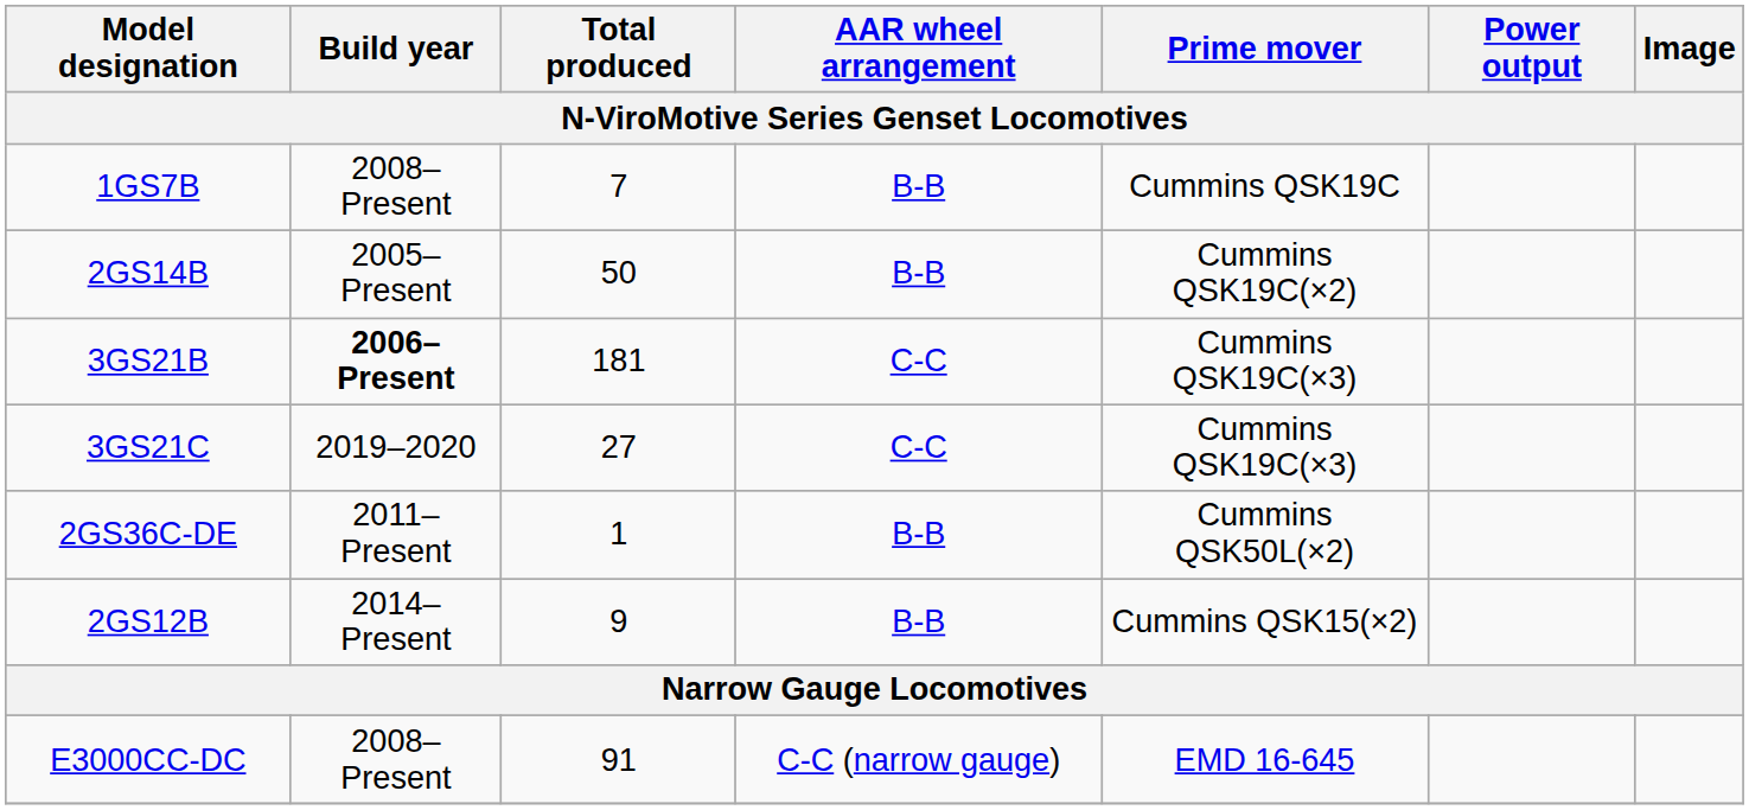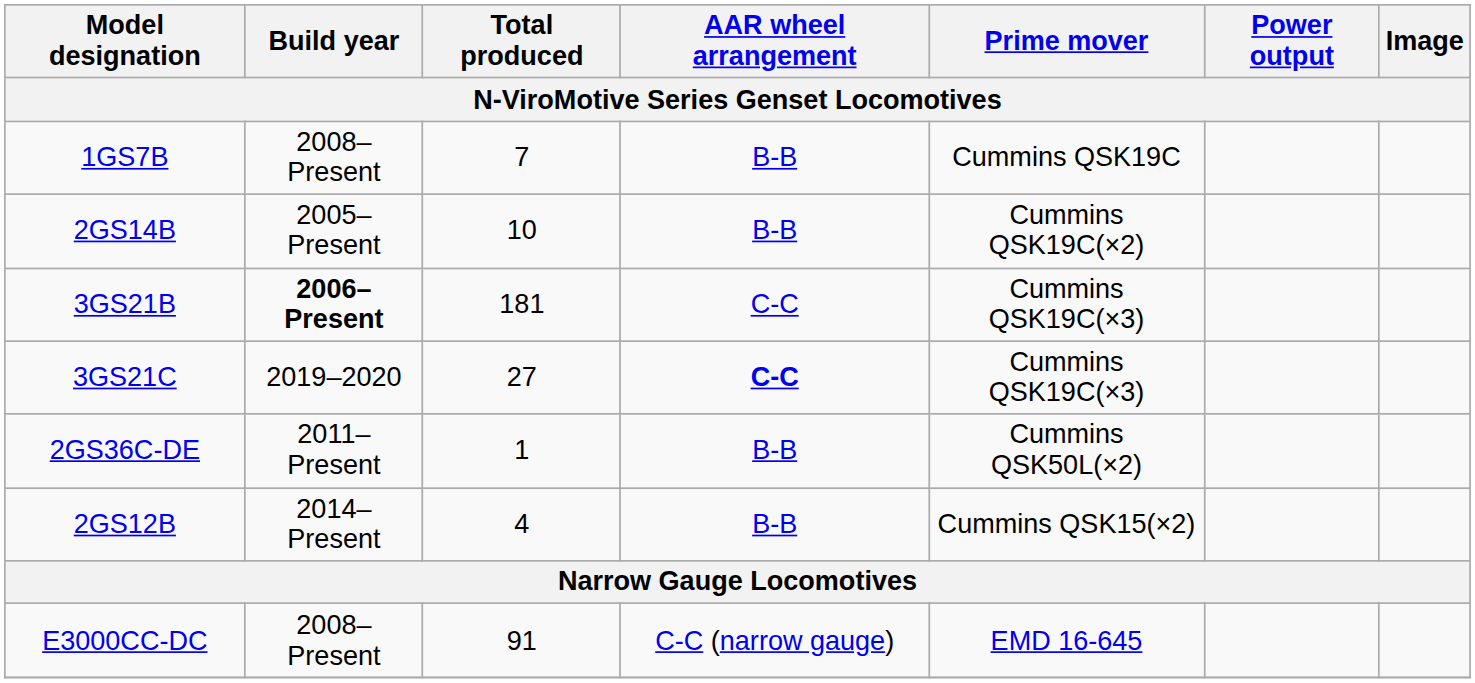 <table class="wikitable sortable">
 <tr>
 <th>Model designation</th>
 <th>Build year</th>
 <th>Total produced</th>
 <th><a href='#'>AAR wheel arrangement</a></th>
 <th><a href='#'>Prime mover</a></th>
 <th><a href='#'>Power output</a></th>
 <th class="unsortable">Image</th>
 </tr>
 <tr style=text-align:center>
 <th colspan="7">N-ViroMotive Series Genset Locomotives</th>
 </tr>
 <tr style=text-align:center>
 <td><a href='#'>1GS7B</a></td>
 <td>2008–Present</td>
 <td>7</td>
 <td><a href='#'>B-B</a></td>
 <td>Cummins QSK19C</td>
 <td></td>
 <td></td>
 </tr>
 <tr style=text-align:center>
 <td><a href='#'>2GS14B</a></td>
 <td>2005–Present</td>
-<td>50</td>
+<td>10</td>
 <td><a href='#'>B-B</a></td>
 <td>Cummins QSK19C(×2)</td>
 <td></td>
 <td></td>
 </tr>
 <tr style=text-align:center>
 <td><a href='#'>3GS21B</a></td>
 <td><strong>2006–Present</strong></td>
 <td>181</td>
 <td><a href='#'>C-C</a></td>
 <td>Cummins QSK19C(×3)</td>
 <td></td>
 <td></td>
 </tr>
 <tr style=text-align:center>
 <td><a href='#'>3GS21C</a></td>
 <td>2019–2020</td>
 <td>27</td>
-<td><a href='#'>C-C</a></td>
+<td><strong><a href='#'>C-C</a></strong></td>
 <td>Cummins QSK19C(×3)</td>
 <td></td>
 <td></td>
 </tr>
 <tr style=text-align:center>
 <td><a href='#'>2GS36C-DE</a></td>
 <td>2011–Present</td>
 <td>1</td>
 <td><a href='#'>B-B</a></td>
 <td>Cummins QSK50L(×2)</td>
 <td></td>
 <td></td>
 </tr>
 <tr style=text-align:center>
 <td><a href='#'>2GS12B</a></td>
 <td>2014–Present</td>
-<td>9</td>
+<td>4</td>
 <td><a href='#'>B-B</a></td>
 <td>Cummins QSK15(×2)</td>
 <td></td>
 <td></td>
 </tr>
 <tr style=text-align:center>
 <th colspan="7">Narrow Gauge Locomotives</th>
 </tr>
 <tr style=text-align:center>
 <td><a href='#'>E3000CC-DC</a></td>
 <td>2008–Present</td>
 <td>91</td>
 <td><a href='#'>C-C</a> (<a href='#'>narrow gauge</a>)</td>
 <td><a href='#'>EMD 16-645</a></td>
 <td></td>
 <td></td>
 </tr>
 <tr>
 </tr>
 </table>
